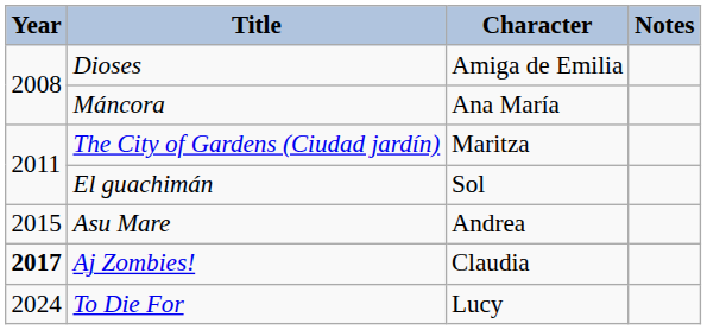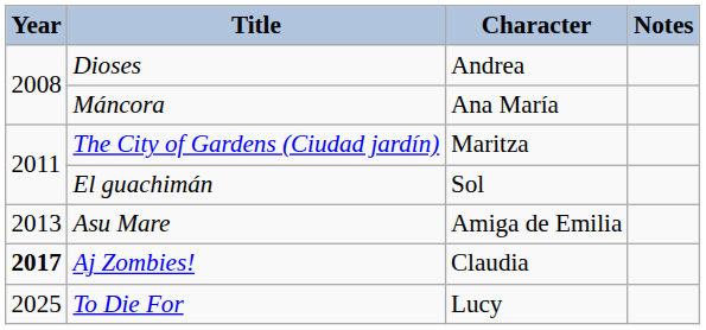 <table class="wikitable">
 <tr>
 <th style="background:#B0C4DE;">Year</th>
 <th style="background:#B0C4DE;">Title</th>
 <th style="background:#B0C4DE;">Character</th>
 <th style="background:#B0C4DE;">Notes</th>
 </tr>
 <tr>
 <td rowspan=2>2008</td>
 <td><em>Dioses</em></td>
-<td>Amiga de Emilia</td>
+<td>Andrea</td>
 <td></td>
 </tr>
 <tr>
 <td><em>Máncora</em></td>
 <td>Ana María</td>
 <td></td>
 </tr>
 <tr>
 <td rowspan=2>2011</td>
 <td><em><a href='#'>The City of Gardens (Ciudad jardín)</a></em></td>
 <td>Maritza</td>
 <td></td>
 </tr>
 <tr>
 <td><em>El guachimán</em></td>
 <td>Sol</td>
 <td></td>
 </tr>
 <tr>
-<td>2015</td>
+<td>2013</td>
 <td><em>Asu Mare</em></td>
-<td>Andrea</td>
+<td>Amiga de Emilia</td>
 <td></td>
 </tr>
 <tr>
 <td><strong>2017</strong></td>
 <td><em><a href='#'>Aj Zombies!</a></em></td>
 <td>Claudia</td>
 <td></td>
 </tr>
 <tr>
-<td>2024</td>
+<td>2025</td>
 <td><em><a href='#'>To Die For</a></em></td>
 <td>Lucy</td>
 <td></td>
 </tr>
 </table>
